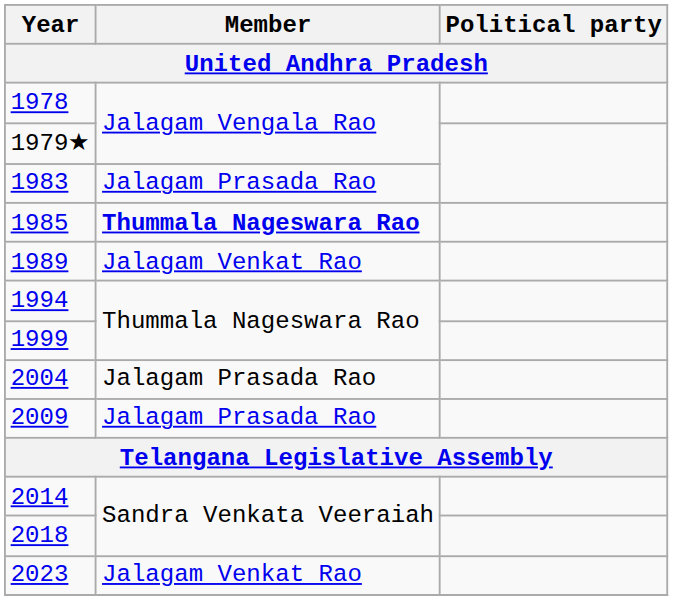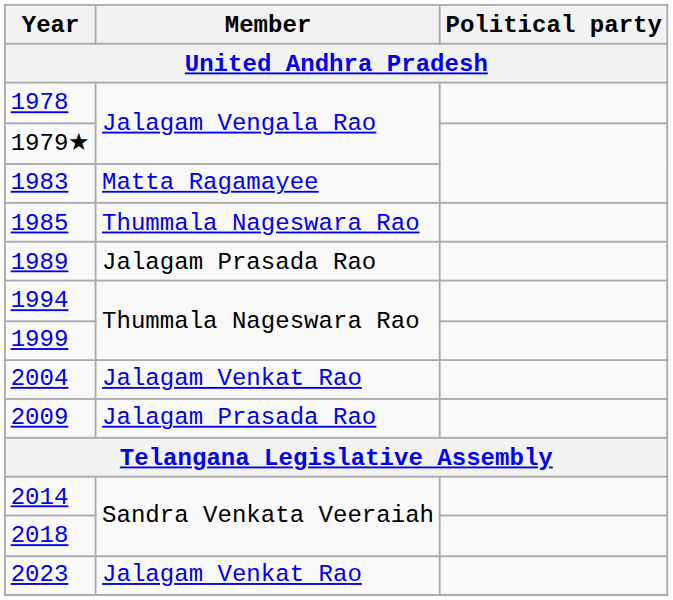 <table class="wikitable sortable"⁸>
 <tr>
 <th>Year</th>
 <th>Member</th>
 <th colspan="2">Political party</th>
 </tr>
 <tr>
 <th colspan=4><a href='#'>United Andhra Pradesh</a></th>
 </tr>
 <tr>
 <td><a href='#'>1978</a></td>
 <td rowspan="2"><a href='#'>Jalagam Vengala Rao</a></td>
 <td></td>
 </tr>
 <tr>
 <td>1979★</td>
 </tr>
 <tr>
 <td><a href='#'>1983</a></td>
-<td><a href='#'>Jalagam Prasada Rao</a></td>
+<td><a href='#'>Matta Ragamayee</a></td>
 </tr>
 <tr>
 <td><a href='#'>1985</a></td>
-<td><strong><a href='#'>Thummala Nageswara Rao</a></strong></td>
+<td><a href='#'>Thummala Nageswara Rao</a></td>
 <td></td>
 </tr>
 <tr>
 <td><a href='#'>1989</a></td>
-<td><a href='#'>Jalagam Venkat Rao</a></td>
+<td>Jalagam Prasada Rao</td>
 <td></td>
 </tr>
 <tr>
 <td><a href='#'>1994</a></td>
 <td rowspan="2">Thummala Nageswara Rao</td>
 <td></td>
 </tr>
 <tr>
 <td><a href='#'>1999</a></td>
 </tr>
 <tr>
 <td><a href='#'>2004</a></td>
-<td>Jalagam Prasada Rao</td>
+<td><a href='#'>Jalagam Venkat Rao</a></td>
 <td></td>
 </tr>
 <tr>
 <td><a href='#'>2009</a></td>
 <td><a href='#'>Jalagam Prasada Rao</a></td>
 <td></td>
 </tr>
 <tr>
 <th colspan=4><a href='#'>Telangana Legislative Assembly</a></th>
 </tr>
 <tr>
 <td><a href='#'>2014</a></td>
 <td rowspan="2">Sandra Venkata Veeraiah</td>
 <td></td>
 </tr>
 <tr>
 <td><a href='#'>2018</a></td>
 </tr>
 <tr>
 <td><a href='#'>2023</a></td>
 <td><a href='#'>Jalagam Venkat Rao</a></td>
 <td></td>
 </tr>
 <tr>
 </tr>
 </table>
